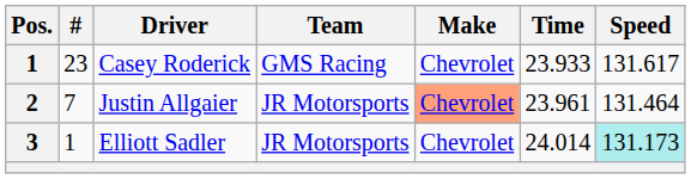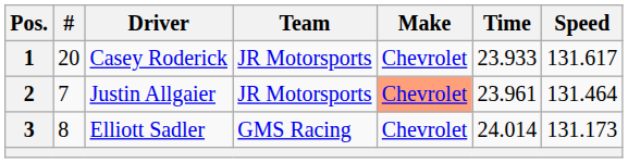 <table class="wikitable" style="font-size:95%">
 <tr>
 <th>Pos.</th>
 <th>#</th>
 <th>Driver</th>
 <th>Team</th>
 <th>Make</th>
 <th>Time</th>
 <th>Speed</th>
 </tr>
 <tr>
 <th>1</th>
-<td>23</td>
+<td>20</td>
 <td><a href='#'>Casey Roderick</a></td>
-<td><a href='#'>GMS Racing</a></td>
+<td><a href='#'>JR Motorsports</a></td>
 <td><a href='#'>Chevrolet</a></td>
 <td>23.933</td>
 <td>131.617</td>
 </tr>
 <tr>
 <th>2</th>
 <td>7</td>
 <td><a href='#'>Justin Allgaier</a></td>
 <td><a href='#'>JR Motorsports</a></td>
 <td style="background: lightsalmon;"><a href='#'>Chevrolet</a></td>
 <td>23.961</td>
 <td>131.464</td>
 </tr>
 <tr>
 <th>3</th>
-<td>1</td>
+<td>8</td>
 <td><a href='#'>Elliott Sadler</a></td>
-<td><a href='#'>JR Motorsports</a></td>
+<td><a href='#'>GMS Racing</a></td>
 <td><a href='#'>Chevrolet</a></td>
 <td>24.014</td>
-<td style="background: paleturquoise;">131.173</td>
+<td>131.173</td>
 </tr>
 <tr>
 <th colspan="7"></th>
 </tr>
 </table>
